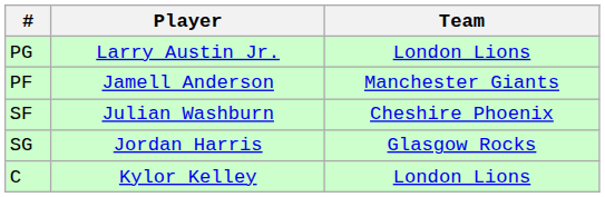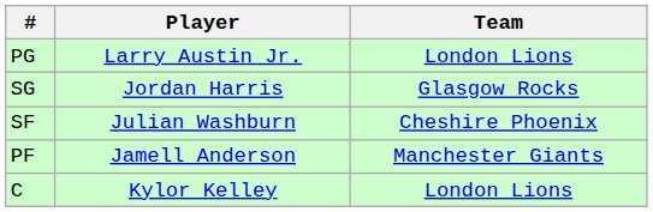 <table class="wikitable" style="text-align:center">
 <tr>
 <th width=25>#</th>
 <th width=180>Player</th>
 <th width=180>Team</th>
 </tr>
 <tr style="background:#cfc;">
 <td align=left>PG</td>
 <td><a href='#'>Larry Austin Jr.</a></td>
 <td><a href='#'>London Lions</a></td>
 </tr>
 <tr style="background:#cfc;">
-<td align=left>PF</td>
-<td><a href='#'>Jamell Anderson</a></td>
-<td><a href='#'>Manchester Giants</a></td>
+<td align=left>SG</td>
+<td><a href='#'>Jordan Harris</a></td>
+<td><a href='#'>Glasgow Rocks</a></td>
 </tr>
 <tr style="background:#cfc;">
 <td align=left>SF</td>
 <td><a href='#'>Julian Washburn</a></td>
 <td><a href='#'>Cheshire Phoenix</a></td>
 </tr>
 <tr style="background:#cfc;">
-<td align=left>SG</td>
-<td><a href='#'>Jordan Harris</a></td>
-<td><a href='#'>Glasgow Rocks</a></td>
+<td align=left>PF</td>
+<td><a href='#'>Jamell Anderson</a></td>
+<td><a href='#'>Manchester Giants</a></td>
 </tr>
 <tr style="background:#cfc;">
 <td align=left>C</td>
 <td><a href='#'>Kylor Kelley</a></td>
 <td><a href='#'>London Lions</a></td>
 </tr>
 </table>
